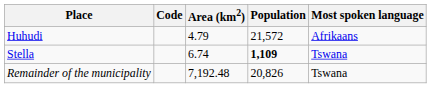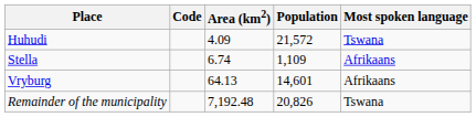 <table class="wikitable sortable">
 <tr>
 <th>Place</th>
 <th>Code</th>
 <th>Area (km<sup>2</sup>)</th>
 <th>Population</th>
 <th>Most spoken language</th>
 </tr>
 <tr>
 <td><a href='#'>Huhudi</a></td>
 <td></td>
-<td>4.79</td>
+<td>4.09</td>
 <td>21,572</td>
-<td><a href='#'>Afrikaans</a></td>
+<td><a href='#'>Tswana</a></td>
 </tr>
 <tr>
 <td><a href='#'>Stella</a></td>
 <td></td>
 <td>6.74</td>
-<td><strong>1,109</strong></td>
-<td><a href='#'>Tswana</a></td>
+<td>1,109</td>
+<td><a href='#'>Afrikaans</a></td>
+</tr>
+<tr>
+<td><a href='#'>Vryburg</a></td>
+<td></td>
+<td>64.13</td>
+<td>14,601</td>
+<td>Afrikaans</td>
 </tr>
 <tr>
 <td><em>Remainder of the municipality</em></td>
 <td></td>
 <td>7,192.48</td>
 <td>20,826</td>
 <td>Tswana</td>
 </tr>
 </table>
